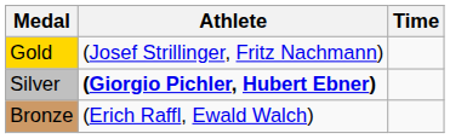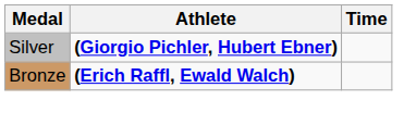 <table class="wikitable">
 <tr>
 <th>Medal</th>
 <th>Athlete</th>
 <th>Time</th>
-</tr>
-<tr>
-<td bgcolor="gold">Gold</td>
-<td>  (<a href='#'>Josef Strillinger</a>, <a href='#'>Fritz Nachmann</a>)</td>
-<td></td>
 </tr>
 <tr>
 <td bgcolor="silver">Silver</td>
 <td><strong>  (<a href='#'>Giorgio Pichler</a>, <a href='#'>Hubert Ebner</a>)</strong></td>
 <td></td>
 </tr>
 <tr>
 <td bgcolor="CC9966">Bronze</td>
-<td>  (<a href='#'>Erich Raffl</a>, <a href='#'>Ewald Walch</a>)</td>
+<td><strong>  (<a href='#'>Erich Raffl</a>, <a href='#'>Ewald Walch</a>)</strong></td>
 <td></td>
 </tr>
 </table>
